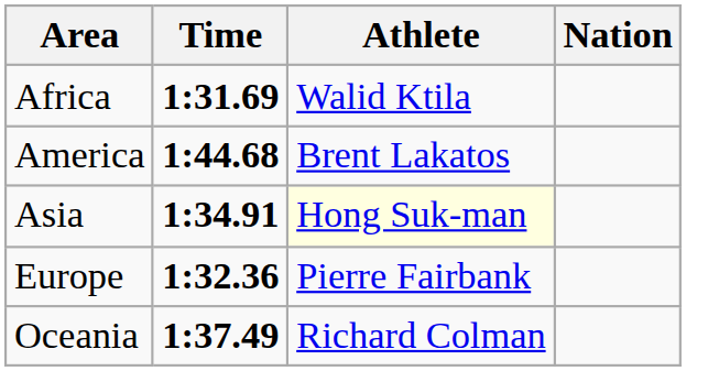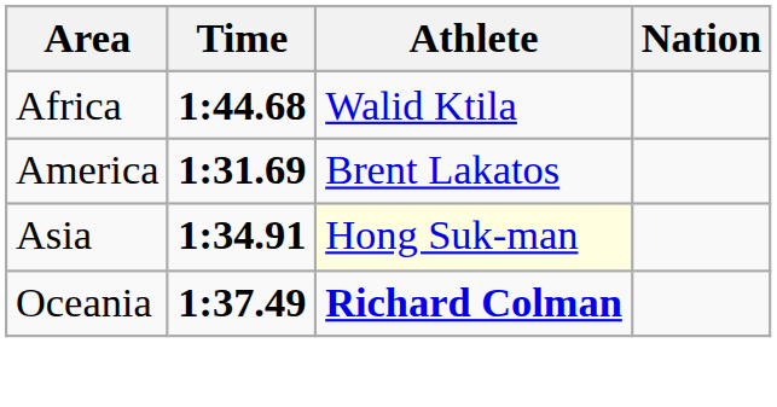 <table class="wikitable">
 <tr>
 <th>Area</th>
 <th>Time</th>
 <th>Athlete</th>
 <th>Nation</th>
 </tr>
 <tr>
 <td>Africa</td>
-<td><strong>1:31.69</strong> </td>
+<td><strong>1:44.68</strong></td>
 <td><a href='#'>Walid Ktila</a></td>
 <td></td>
 </tr>
 <tr>
 <td>America</td>
-<td><strong>1:44.68</strong></td>
+<td><strong>1:31.69</strong> </td>
 <td><a href='#'>Brent Lakatos</a></td>
 <td></td>
 </tr>
 <tr>
 <td>Asia</td>
 <td><strong>1:34.91</strong></td>
 <td style="background: lightyellow;"><a href='#'>Hong Suk-man</a></td>
 <td></td>
 </tr>
 <tr>
-<td>Europe</td>
-<td><strong>1:32.36</strong></td>
-<td><a href='#'>Pierre Fairbank</a></td>
-<td></td>
-</tr>
-<tr>
 <td>Oceania</td>
 <td><strong>1:37.49</strong></td>
-<td><a href='#'>Richard Colman</a></td>
+<td><strong><a href='#'>Richard Colman</a></strong></td>
 <td></td>
 </tr>
 </table>
